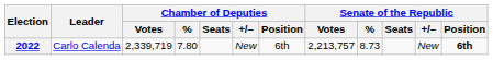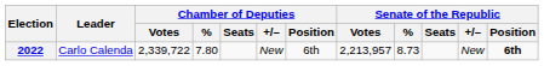 <table class="wikitable" style="text-align:center">
 <tr>
 <th rowspan="2">Election</th>
 <th rowspan="2">Leader</th>
 <th colspan="5"><a href='#'>Chamber of Deputies</a></th>
 <th colspan="5"><a href='#'>Senate of the Republic</a></th>
 </tr>
 <tr>
 <th>Votes</th>
 <th>%</th>
 <th>Seats</th>
 <th>+/–</th>
 <th>Position</th>
 <th>Votes</th>
 <th>%</th>
 <th>Seats</th>
 <th>+/–</th>
 <th>Position</th>
 </tr>
 <tr>
 <th><a href='#'>2022</a></th>
 <td><a href='#'>Carlo Calenda</a></td>
-<td>2,339,719</td>
+<td>2,339,722</td>
 <td>7.80</td>
 <td></td>
 <td><em>New</em></td>
 <td>6th</td>
-<td>2,213,757</td>
+<td>2,213,957</td>
 <td>8.73</td>
 <td></td>
 <td><em>New</em></td>
 <td><strong>6th</strong></td>
 </tr>
 </table>
